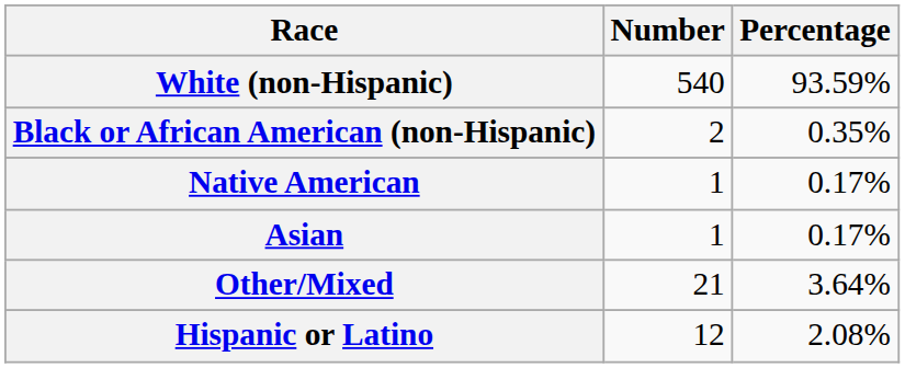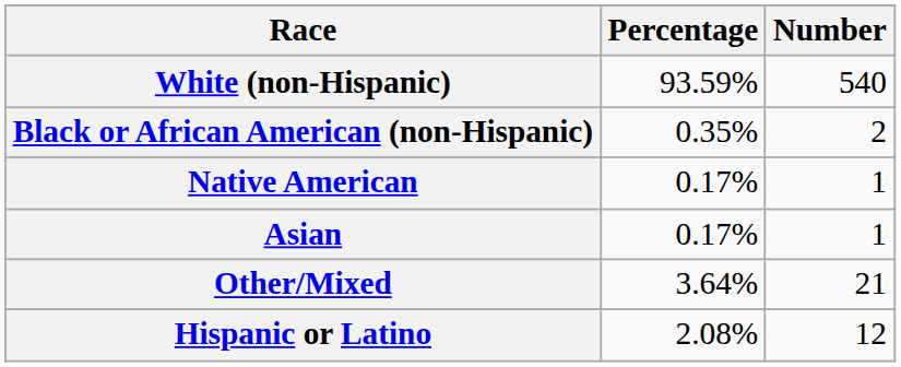 <table class="wikitable" style="text-align:right">
 <tr>
 <th scope="col">Race</th>
+<th scope="col">Percentage</th>
 <th scope="col">Number</th>
-<th scope="col">Percentage</th>
 </tr>
 <tr>
 <th scope="row"><a href='#'>White</a> (non-Hispanic)</th>
+<td>93.59%</td>
 <td>540</td>
-<td>93.59%</td>
 </tr>
 <tr>
 <th scope="row"><a href='#'>Black or African American</a> (non-Hispanic)</th>
+<td>0.35%</td>
 <td>2</td>
-<td>0.35%</td>
 </tr>
 <tr>
 <th scope="row"><a href='#'>Native American</a></th>
+<td>0.17%</td>
 <td>1</td>
-<td>0.17%</td>
 </tr>
 <tr>
 <th scope="row"><a href='#'>Asian</a></th>
+<td>0.17%</td>
 <td>1</td>
-<td>0.17%</td>
 </tr>
 <tr>
 <th scope="row"><a href='#'>Other/Mixed</a></th>
+<td>3.64%</td>
 <td>21</td>
-<td>3.64%</td>
 </tr>
 <tr>
 <th scope="row"><a href='#'>Hispanic</a> or <a href='#'>Latino</a></th>
+<td>2.08%</td>
 <td>12</td>
-<td>2.08%</td>
 </tr>
 </table>
